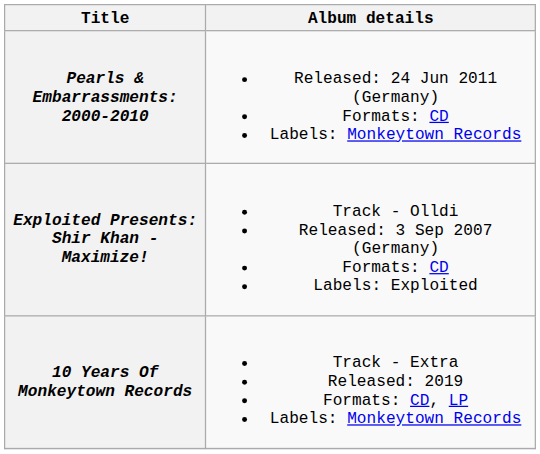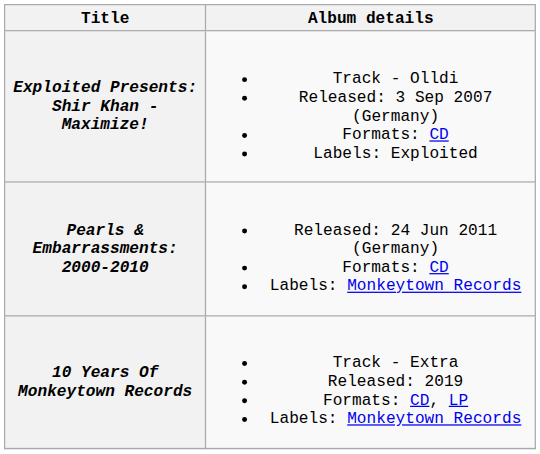 <table class="wikitable plainrowheaders" style="text-align:center;">
 <tr>
 <th scope="col" style="width:12em;">Title</th>
 <th scope="col" style="width:20em;">Album details</th>
 </tr>
 <tr>
+<th scope="row"><em>Exploited Presents: Shir Khan - Maximize!</em></th>
+<td><br><ul><li>Track - Olldi</li><li>Released: 3 Sep 2007 <span>(Germany)</span></li><li>Formats: <a href='#'>CD</a></li><li>Labels: Exploited</li></ul></td>
+</tr>
+<tr>
 <th scope="row"><em>Pearls & Embarrassments: 2000-2010</em></th>
 <td><br><ul><li>Released: 24 Jun 2011 <span>(Germany)</span></li><li>Formats: <a href='#'>CD</a></li><li>Labels: <a href='#'>Monkeytown Records</a></li></ul></td>
-</tr>
-<tr>
-<th scope="row"><em>Exploited Presents: Shir Khan - Maximize!</em></th>
-<td><br><ul><li>Track - Olldi</li><li>Released: 3 Sep 2007 <span>(Germany)</span></li><li>Formats: <a href='#'>CD</a></li><li>Labels: Exploited</li></ul></td>
 </tr>
 <tr>
 <th scope="row"><em>10 Years Of Monkeytown Records</em></th>
 <td><br><ul><li>Track - Extra</li><li>Released: 2019</li><li>Formats: <a href='#'>CD</a>, <a href='#'>LP</a></li><li>Labels: <a href='#'>Monkeytown Records</a></li></ul></td>
 </tr>
 <tr>
 </tr>
 </table>
